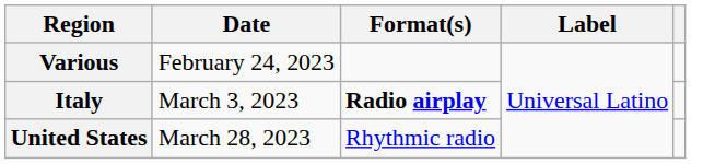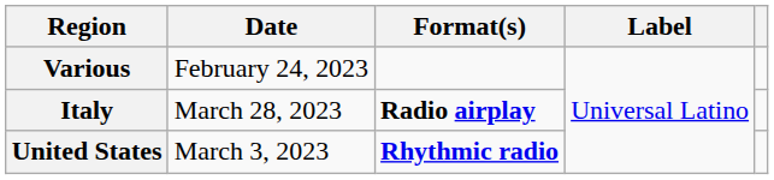 <table class="wikitable plainrowheaders">
 <tr>
 <th scope="col">Region</th>
 <th scope="col">Date</th>
 <th scope="col">Format(s)</th>
 <th scope="col">Label</th>
 <th scope="col"></th>
 </tr>
 <tr>
 <th scope="row">Various</th>
 <td>February 24, 2023</td>
 <td></td>
 <td rowspan="3"><a href='#'>Universal Latino</a></td>
 <td align="center"></td>
 </tr>
 <tr>
 <th scope="row">Italy</th>
-<td>March 3, 2023</td>
+<td>March 28, 2023</td>
 <td><strong>Radio <a href='#'>airplay</a></strong></td>
 <td align="center"></td>
 </tr>
 <tr>
 <th scope="row">United States</th>
-<td>March 28, 2023</td>
-<td><a href='#'>Rhythmic radio</a></td>
+<td>March 3, 2023</td>
+<td><strong><a href='#'>Rhythmic radio</a></strong></td>
 <td align="center"></td>
 </tr>
 </table>
